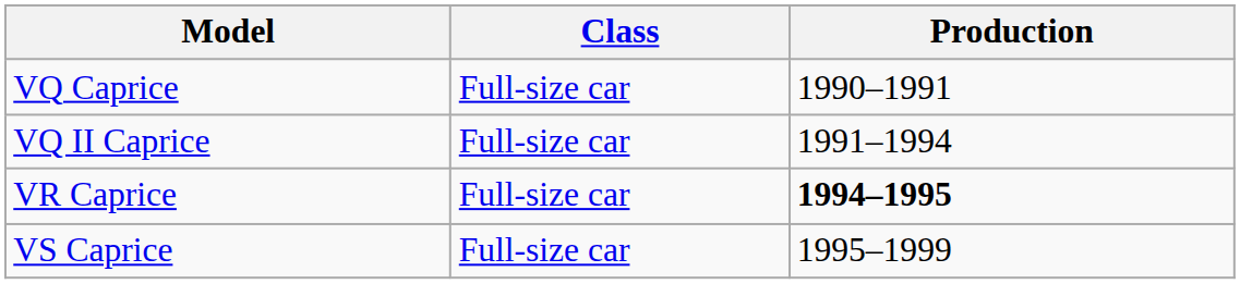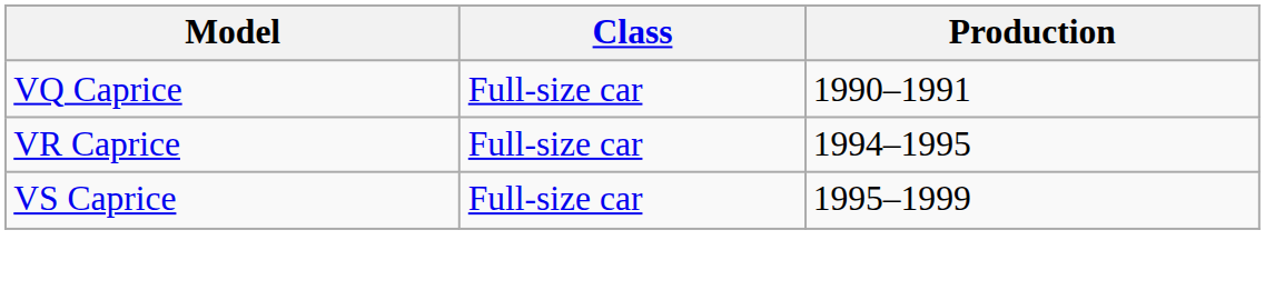 <table class="wikitable">
 <tr>
 <th style="width:200px;">Model</th>
 <th style="width:150px;"><a href='#'>Class</a></th>
 <th style="width:200px;">Production</th>
 </tr>
 <tr>
 <td valign="top"><a href='#'>VQ Caprice</a></td>
 <td valign="top"><a href='#'>Full-size car</a></td>
 <td valign="top">1990–1991</td>
 </tr>
 <tr>
-<td valign="top"><a href='#'>VQ II Caprice</a></td>
-<td valign="top"><a href='#'>Full-size car</a></td>
-<td valign="top">1991–1994</td>
-</tr>
-<tr>
 <td valign="top"><a href='#'>VR Caprice</a></td>
 <td valign="top"><a href='#'>Full-size car</a></td>
-<td valign="top"><strong>1994–1995</strong></td>
+<td valign="top">1994–1995</td>
 </tr>
 <tr>
 <td valign="top"><a href='#'>VS Caprice</a></td>
 <td valign="top"><a href='#'>Full-size car</a></td>
 <td valign="top">1995–1999</td>
 </tr>
 </table>
